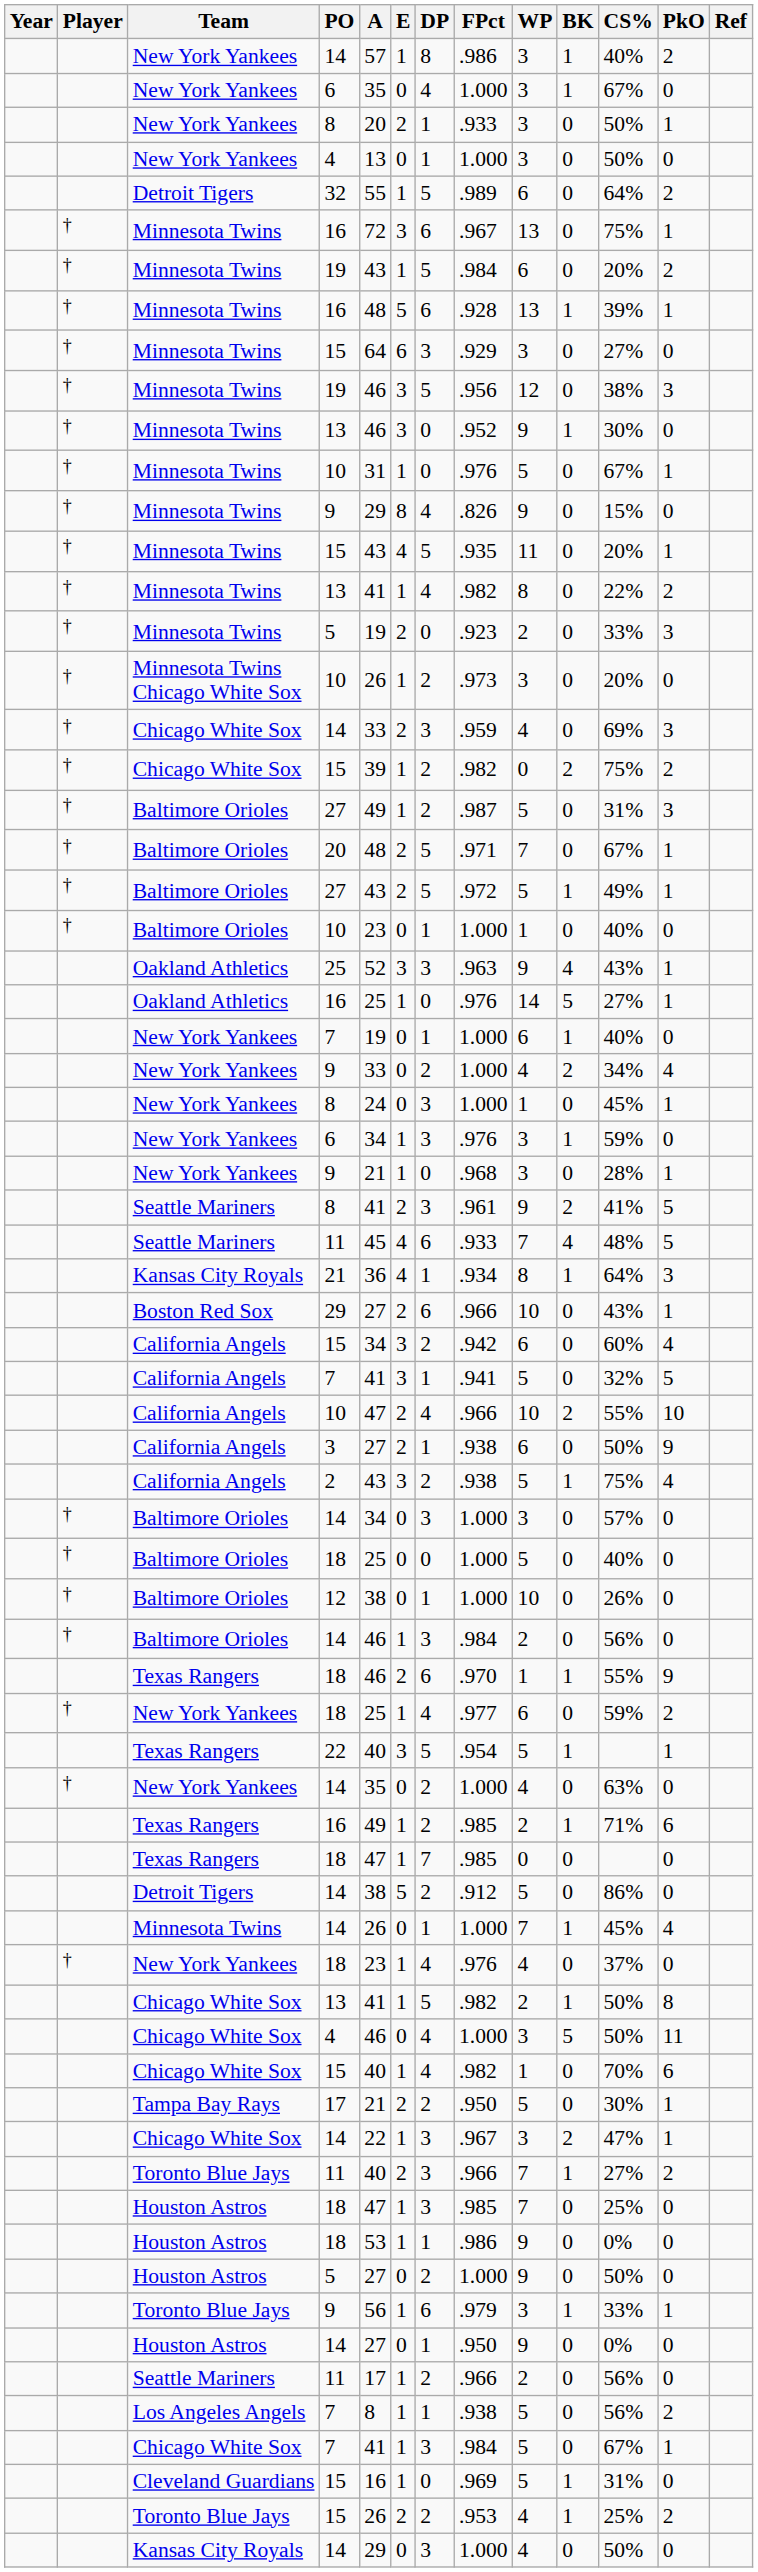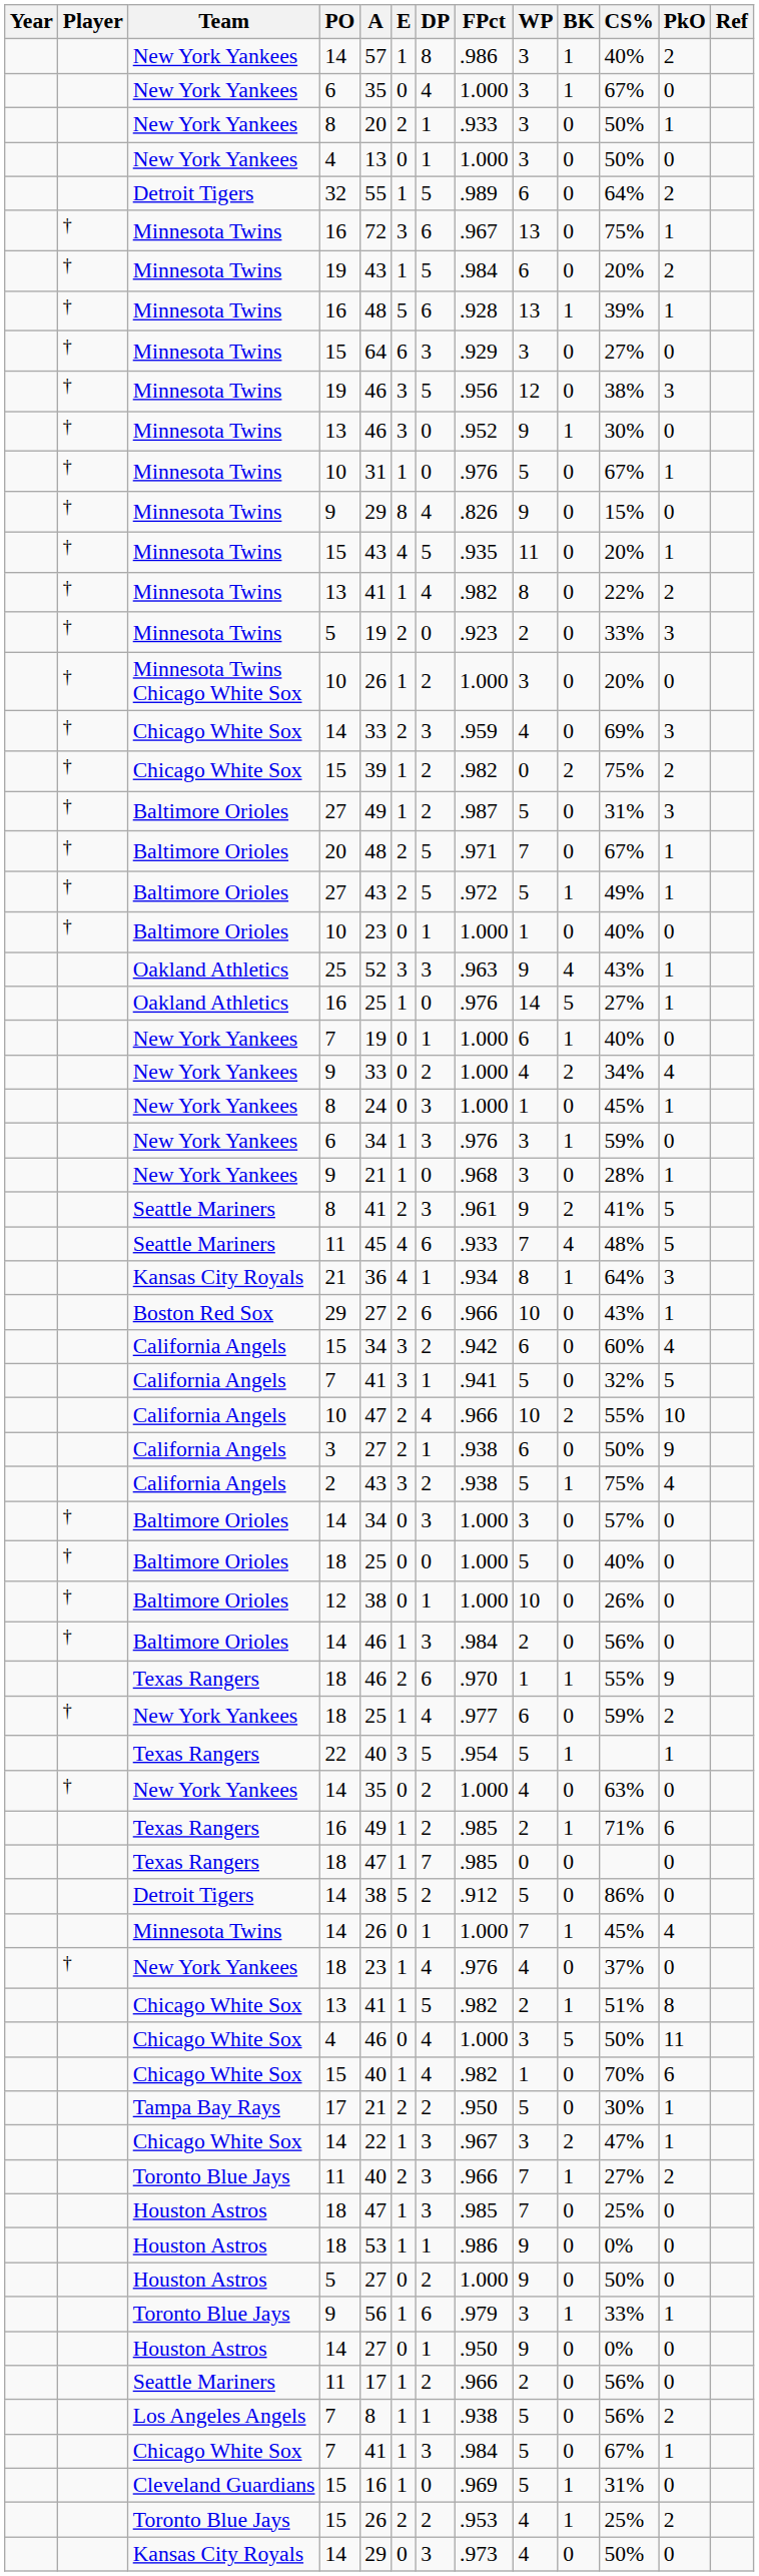 <table class="wikitable sortable" border="1">
 <tr>
 <th>Year</th>
 <th>Player</th>
 <th>Team</th>
 <th>PO</th>
 <th>A</th>
 <th>E</th>
 <th>DP</th>
 <th>FPct</th>
 <th>WP</th>
 <th>BK</th>
 <th>CS%</th>
 <th>PkO</th>
 <th class="unsortable">Ref</th>
 </tr>
 <tr>
 <td></td>
 <td></td>
 <td><a href='#'>New York Yankees</a></td>
 <td>14</td>
 <td>57</td>
 <td>1</td>
 <td>8</td>
 <td>.986</td>
 <td>3</td>
 <td>1</td>
 <td>40%</td>
 <td>2</td>
 <td></td>
 </tr>
 <tr>
 <td></td>
 <td></td>
 <td><a href='#'>New York Yankees</a></td>
 <td>6</td>
 <td>35</td>
 <td>0</td>
 <td>4</td>
 <td>1.000</td>
 <td>3</td>
 <td>1</td>
 <td>67%</td>
 <td>0</td>
 <td></td>
 </tr>
 <tr>
 <td></td>
 <td></td>
 <td><a href='#'>New York Yankees</a></td>
 <td>8</td>
 <td>20</td>
 <td>2</td>
 <td>1</td>
 <td>.933</td>
 <td>3</td>
 <td>0</td>
 <td>50%</td>
 <td>1</td>
 <td></td>
 </tr>
 <tr>
 <td></td>
 <td></td>
 <td><a href='#'>New York Yankees</a></td>
 <td>4</td>
 <td>13</td>
 <td>0</td>
 <td>1</td>
 <td>1.000</td>
 <td>3</td>
 <td>0</td>
 <td>50%</td>
 <td>0</td>
 <td></td>
 </tr>
 <tr>
 <td></td>
 <td></td>
 <td><a href='#'>Detroit Tigers</a></td>
 <td>32</td>
 <td>55</td>
 <td>1</td>
 <td>5</td>
 <td>.989</td>
 <td>6</td>
 <td>0</td>
 <td>64%</td>
 <td>2</td>
 <td></td>
 </tr>
 <tr>
 <td></td>
 <td><sup>†</sup></td>
 <td><a href='#'>Minnesota Twins</a></td>
 <td>16</td>
 <td>72</td>
 <td>3</td>
 <td>6</td>
 <td>.967</td>
 <td>13</td>
 <td>0</td>
 <td>75%</td>
 <td>1</td>
 <td></td>
 </tr>
 <tr>
 <td></td>
 <td><sup>†</sup></td>
 <td><a href='#'>Minnesota Twins</a></td>
 <td>19</td>
 <td>43</td>
 <td>1</td>
 <td>5</td>
 <td>.984</td>
 <td>6</td>
 <td>0</td>
 <td>20%</td>
 <td>2</td>
 <td></td>
 </tr>
 <tr>
 <td></td>
 <td><sup>†</sup></td>
 <td><a href='#'>Minnesota Twins</a></td>
 <td>16</td>
 <td>48</td>
 <td>5</td>
 <td>6</td>
 <td>.928</td>
 <td>13</td>
 <td>1</td>
 <td>39%</td>
 <td>1</td>
 <td></td>
 </tr>
 <tr>
 <td></td>
 <td><sup>†</sup></td>
 <td><a href='#'>Minnesota Twins</a></td>
 <td>15</td>
 <td>64</td>
 <td>6</td>
 <td>3</td>
 <td>.929</td>
 <td>3</td>
 <td>0</td>
 <td>27%</td>
 <td>0</td>
 <td></td>
 </tr>
 <tr>
 <td></td>
 <td><sup>†</sup></td>
 <td><a href='#'>Minnesota Twins</a></td>
 <td>19</td>
 <td>46</td>
 <td>3</td>
 <td>5</td>
 <td>.956</td>
 <td>12</td>
 <td>0</td>
 <td>38%</td>
 <td>3</td>
 <td></td>
 </tr>
 <tr>
 <td></td>
 <td><sup>†</sup></td>
 <td><a href='#'>Minnesota Twins</a></td>
 <td>13</td>
 <td>46</td>
 <td>3</td>
 <td>0</td>
 <td>.952</td>
 <td>9</td>
 <td>1</td>
 <td>30%</td>
 <td>0</td>
 <td></td>
 </tr>
 <tr>
 <td></td>
 <td><sup>†</sup></td>
 <td><a href='#'>Minnesota Twins</a></td>
 <td>10</td>
 <td>31</td>
 <td>1</td>
 <td>0</td>
 <td>.976</td>
 <td>5</td>
 <td>0</td>
 <td>67%</td>
 <td>1</td>
 <td></td>
 </tr>
 <tr>
 <td></td>
 <td><sup>†</sup></td>
 <td><a href='#'>Minnesota Twins</a></td>
 <td>9</td>
 <td>29</td>
 <td>8</td>
 <td>4</td>
 <td>.826</td>
 <td>9</td>
 <td>0</td>
 <td>15%</td>
 <td>0</td>
 <td></td>
 </tr>
 <tr>
 <td></td>
 <td><sup>†</sup></td>
 <td><a href='#'>Minnesota Twins</a></td>
 <td>15</td>
 <td>43</td>
 <td>4</td>
 <td>5</td>
 <td>.935</td>
 <td>11</td>
 <td>0</td>
 <td>20%</td>
 <td>1</td>
 <td></td>
 </tr>
 <tr>
 <td></td>
 <td><sup>†</sup></td>
 <td><a href='#'>Minnesota Twins</a></td>
 <td>13</td>
 <td>41</td>
 <td>1</td>
 <td>4</td>
 <td>.982</td>
 <td>8</td>
 <td>0</td>
 <td>22%</td>
 <td>2</td>
 <td></td>
 </tr>
 <tr>
 <td></td>
 <td><sup>†</sup></td>
 <td><a href='#'>Minnesota Twins</a></td>
 <td>5</td>
 <td>19</td>
 <td>2</td>
 <td>0</td>
 <td>.923</td>
 <td>2</td>
 <td>0</td>
 <td>33%</td>
 <td>3</td>
 <td></td>
 </tr>
 <tr>
 <td></td>
 <td><sup>†</sup></td>
 <td><a href='#'>Minnesota Twins</a><br><a href='#'>Chicago White Sox</a></td>
 <td>10</td>
 <td>26</td>
 <td>1</td>
 <td>2</td>
-<td>.973</td>
+<td>1.000</td>
 <td>3</td>
 <td>0</td>
 <td>20%</td>
 <td>0</td>
 <td><br></td>
 </tr>
 <tr>
 <td></td>
 <td><sup>†</sup></td>
 <td><a href='#'>Chicago White Sox</a></td>
 <td>14</td>
 <td>33</td>
 <td>2</td>
 <td>3</td>
 <td>.959</td>
 <td>4</td>
 <td>0</td>
 <td>69%</td>
 <td>3</td>
 <td></td>
 </tr>
 <tr>
 <td></td>
 <td><sup>†</sup></td>
 <td><a href='#'>Chicago White Sox</a></td>
 <td>15</td>
 <td>39</td>
 <td>1</td>
 <td>2</td>
 <td>.982</td>
 <td>0</td>
 <td>2</td>
 <td>75%</td>
 <td>2</td>
 <td></td>
 </tr>
 <tr>
 <td></td>
 <td><sup>†</sup></td>
 <td><a href='#'>Baltimore Orioles</a></td>
 <td>27</td>
 <td>49</td>
 <td>1</td>
 <td>2</td>
 <td>.987</td>
 <td>5</td>
 <td>0</td>
 <td>31%</td>
 <td>3</td>
 <td></td>
 </tr>
 <tr>
 <td></td>
 <td><sup>†</sup></td>
 <td><a href='#'>Baltimore Orioles</a></td>
 <td>20</td>
 <td>48</td>
 <td>2</td>
 <td>5</td>
 <td>.971</td>
 <td>7</td>
 <td>0</td>
 <td>67%</td>
 <td>1</td>
 <td></td>
 </tr>
 <tr>
 <td></td>
 <td><sup>†</sup></td>
 <td><a href='#'>Baltimore Orioles</a></td>
 <td>27</td>
 <td>43</td>
 <td>2</td>
 <td>5</td>
 <td>.972</td>
 <td>5</td>
 <td>1</td>
 <td>49%</td>
 <td>1</td>
 <td></td>
 </tr>
 <tr>
 <td></td>
 <td><sup>†</sup></td>
 <td><a href='#'>Baltimore Orioles</a></td>
 <td>10</td>
 <td>23</td>
 <td>0</td>
 <td>1</td>
 <td>1.000</td>
 <td>1</td>
 <td>0</td>
 <td>40%</td>
 <td>0</td>
 <td></td>
 </tr>
 <tr>
 <td></td>
 <td></td>
 <td><a href='#'>Oakland Athletics</a></td>
 <td>25</td>
 <td>52</td>
 <td>3</td>
 <td>3</td>
 <td>.963</td>
 <td>9</td>
 <td>4</td>
 <td>43%</td>
 <td>1</td>
 <td></td>
 </tr>
 <tr>
 <td></td>
 <td></td>
 <td><a href='#'>Oakland Athletics</a></td>
 <td>16</td>
 <td>25</td>
 <td>1</td>
 <td>0</td>
 <td>.976</td>
 <td>14</td>
 <td>5</td>
 <td>27%</td>
 <td>1</td>
 <td></td>
 </tr>
 <tr>
 <td></td>
 <td></td>
 <td><a href='#'>New York Yankees</a></td>
 <td>7</td>
 <td>19</td>
 <td>0</td>
 <td>1</td>
 <td>1.000</td>
 <td>6</td>
 <td>1</td>
 <td>40%</td>
 <td>0</td>
 <td></td>
 </tr>
 <tr>
 <td></td>
 <td></td>
 <td><a href='#'>New York Yankees</a></td>
 <td>9</td>
 <td>33</td>
 <td>0</td>
 <td>2</td>
 <td>1.000</td>
 <td>4</td>
 <td>2</td>
 <td>34%</td>
 <td>4</td>
 <td></td>
 </tr>
 <tr>
 <td></td>
 <td></td>
 <td><a href='#'>New York Yankees</a></td>
 <td>8</td>
 <td>24</td>
 <td>0</td>
 <td>3</td>
 <td>1.000</td>
 <td>1</td>
 <td>0</td>
 <td>45%</td>
 <td>1</td>
 <td></td>
 </tr>
 <tr>
 <td></td>
 <td></td>
 <td><a href='#'>New York Yankees</a></td>
 <td>6</td>
 <td>34</td>
 <td>1</td>
 <td>3</td>
 <td>.976</td>
 <td>3</td>
 <td>1</td>
 <td>59%</td>
 <td>0</td>
 <td></td>
 </tr>
 <tr>
 <td></td>
 <td></td>
 <td><a href='#'>New York Yankees</a></td>
 <td>9</td>
 <td>21</td>
 <td>1</td>
 <td>0</td>
 <td>.968</td>
 <td>3</td>
 <td>0</td>
 <td>28%</td>
 <td>1</td>
 <td></td>
 </tr>
 <tr>
 <td></td>
 <td></td>
 <td><a href='#'>Seattle Mariners</a></td>
 <td>8</td>
 <td>41</td>
 <td>2</td>
 <td>3</td>
 <td>.961</td>
 <td>9</td>
 <td>2</td>
 <td>41%</td>
 <td>5</td>
 <td></td>
 </tr>
 <tr>
 <td></td>
 <td></td>
 <td><a href='#'>Seattle Mariners</a></td>
 <td>11</td>
 <td>45</td>
 <td>4</td>
 <td>6</td>
 <td>.933</td>
 <td>7</td>
 <td>4</td>
 <td>48%</td>
 <td>5</td>
 <td></td>
 </tr>
 <tr>
 <td></td>
 <td></td>
 <td><a href='#'>Kansas City Royals</a></td>
 <td>21</td>
 <td>36</td>
 <td>4</td>
 <td>1</td>
 <td>.934</td>
 <td>8</td>
 <td>1</td>
 <td>64%</td>
 <td>3</td>
 <td></td>
 </tr>
 <tr>
 <td></td>
 <td></td>
 <td><a href='#'>Boston Red Sox</a></td>
 <td>29</td>
 <td>27</td>
 <td>2</td>
 <td>6</td>
 <td>.966</td>
 <td>10</td>
 <td>0</td>
 <td>43%</td>
 <td>1</td>
 <td></td>
 </tr>
 <tr>
 <td></td>
 <td></td>
 <td><a href='#'>California Angels</a></td>
 <td>15</td>
 <td>34</td>
 <td>3</td>
 <td>2</td>
 <td>.942</td>
 <td>6</td>
 <td>0</td>
 <td>60%</td>
 <td>4</td>
 <td></td>
 </tr>
 <tr>
 <td></td>
 <td></td>
 <td><a href='#'>California Angels</a></td>
 <td>7</td>
 <td>41</td>
 <td>3</td>
 <td>1</td>
 <td>.941</td>
 <td>5</td>
 <td>0</td>
 <td>32%</td>
 <td>5</td>
 <td></td>
 </tr>
 <tr>
 <td></td>
 <td></td>
 <td><a href='#'>California Angels</a></td>
 <td>10</td>
 <td>47</td>
 <td>2</td>
 <td>4</td>
 <td>.966</td>
 <td>10</td>
 <td>2</td>
 <td>55%</td>
 <td>10</td>
 <td></td>
 </tr>
 <tr>
 <td></td>
 <td></td>
 <td><a href='#'>California Angels</a></td>
 <td>3</td>
 <td>27</td>
 <td>2</td>
 <td>1</td>
 <td>.938</td>
 <td>6</td>
 <td>0</td>
 <td>50%</td>
 <td>9</td>
 <td></td>
 </tr>
 <tr>
 <td></td>
 <td></td>
 <td><a href='#'>California Angels</a></td>
 <td>2</td>
 <td>43</td>
 <td>3</td>
 <td>2</td>
 <td>.938</td>
 <td>5</td>
 <td>1</td>
 <td>75%</td>
 <td>4</td>
 <td></td>
 </tr>
 <tr>
 <td></td>
 <td><sup>†</sup></td>
 <td><a href='#'>Baltimore Orioles</a></td>
 <td>14</td>
 <td>34</td>
 <td>0</td>
 <td>3</td>
 <td>1.000</td>
 <td>3</td>
 <td>0</td>
 <td>57%</td>
 <td>0</td>
 <td></td>
 </tr>
 <tr>
 <td></td>
 <td><sup>†</sup></td>
 <td><a href='#'>Baltimore Orioles</a></td>
 <td>18</td>
 <td>25</td>
 <td>0</td>
 <td>0</td>
 <td>1.000</td>
 <td>5</td>
 <td>0</td>
 <td>40%</td>
 <td>0</td>
 <td></td>
 </tr>
 <tr>
 <td></td>
 <td><sup>†</sup></td>
 <td><a href='#'>Baltimore Orioles</a></td>
 <td>12</td>
 <td>38</td>
 <td>0</td>
 <td>1</td>
 <td>1.000</td>
 <td>10</td>
 <td>0</td>
 <td>26%</td>
 <td>0</td>
 <td></td>
 </tr>
 <tr>
 <td></td>
 <td><sup>†</sup></td>
 <td><a href='#'>Baltimore Orioles</a></td>
 <td>14</td>
 <td>46</td>
 <td>1</td>
 <td>3</td>
 <td>.984</td>
 <td>2</td>
 <td>0</td>
 <td>56%</td>
 <td>0</td>
 <td></td>
 </tr>
 <tr>
 <td></td>
 <td></td>
 <td><a href='#'>Texas Rangers</a></td>
 <td>18</td>
 <td>46</td>
 <td>2</td>
 <td>6</td>
 <td>.970</td>
 <td>1</td>
 <td>1</td>
 <td>55%</td>
 <td>9</td>
 <td></td>
 </tr>
 <tr>
 <td></td>
 <td><sup>†</sup></td>
 <td><a href='#'>New York Yankees</a></td>
 <td>18</td>
 <td>25</td>
 <td>1</td>
 <td>4</td>
 <td>.977</td>
 <td>6</td>
 <td>0</td>
 <td>59%</td>
 <td>2</td>
 <td></td>
 </tr>
 <tr>
 <td></td>
 <td></td>
 <td><a href='#'>Texas Rangers</a></td>
 <td>22</td>
 <td>40</td>
 <td>3</td>
 <td>5</td>
 <td>.954</td>
 <td>5</td>
 <td>1</td>
 <td></td>
 <td>1</td>
 <td></td>
 </tr>
 <tr>
 <td></td>
 <td><sup>†</sup></td>
 <td><a href='#'>New York Yankees</a></td>
 <td>14</td>
 <td>35</td>
 <td>0</td>
 <td>2</td>
 <td>1.000</td>
 <td>4</td>
 <td>0</td>
 <td>63%</td>
 <td>0</td>
 <td></td>
 </tr>
 <tr>
 <td></td>
 <td></td>
 <td><a href='#'>Texas Rangers</a></td>
 <td>16</td>
 <td>49</td>
 <td>1</td>
 <td>2</td>
 <td>.985</td>
 <td>2</td>
 <td>1</td>
 <td>71%</td>
 <td>6</td>
 <td></td>
 </tr>
 <tr>
 <td></td>
 <td></td>
 <td><a href='#'>Texas Rangers</a></td>
 <td>18</td>
 <td>47</td>
 <td>1</td>
 <td>7</td>
 <td>.985</td>
 <td>0</td>
 <td>0</td>
 <td></td>
 <td>0</td>
 <td></td>
 </tr>
 <tr>
 <td></td>
 <td></td>
 <td><a href='#'>Detroit Tigers</a></td>
 <td>14</td>
 <td>38</td>
 <td>5</td>
 <td>2</td>
 <td>.912</td>
 <td>5</td>
 <td>0</td>
 <td>86%</td>
 <td>0</td>
 <td></td>
 </tr>
 <tr>
 <td></td>
 <td></td>
 <td><a href='#'>Minnesota Twins</a></td>
 <td>14</td>
 <td>26</td>
 <td>0</td>
 <td>1</td>
 <td>1.000</td>
 <td>7</td>
 <td>1</td>
 <td>45%</td>
 <td>4</td>
 <td></td>
 </tr>
 <tr>
 <td></td>
 <td><sup>†</sup></td>
 <td><a href='#'>New York Yankees</a></td>
 <td>18</td>
 <td>23</td>
 <td>1</td>
 <td>4</td>
 <td>.976</td>
 <td>4</td>
 <td>0</td>
 <td>37%</td>
 <td>0</td>
 <td></td>
 </tr>
 <tr>
 <td></td>
 <td></td>
 <td><a href='#'>Chicago White Sox</a></td>
 <td>13</td>
 <td>41</td>
 <td>1</td>
 <td>5</td>
 <td>.982</td>
 <td>2</td>
 <td>1</td>
-<td>50%</td>
+<td>51%</td>
 <td>8</td>
 <td></td>
 </tr>
 <tr>
 <td></td>
 <td></td>
 <td><a href='#'>Chicago White Sox</a></td>
 <td>4</td>
 <td>46</td>
 <td>0</td>
 <td>4</td>
 <td>1.000</td>
 <td>3</td>
 <td>5</td>
 <td>50%</td>
 <td>11</td>
 <td></td>
 </tr>
 <tr>
 <td></td>
 <td></td>
 <td><a href='#'>Chicago White Sox</a></td>
 <td>15</td>
 <td>40</td>
 <td>1</td>
 <td>4</td>
 <td>.982</td>
 <td>1</td>
 <td>0</td>
 <td>70%</td>
 <td>6</td>
 <td></td>
 </tr>
 <tr>
 <td></td>
 <td></td>
 <td><a href='#'>Tampa Bay Rays</a></td>
 <td>17</td>
 <td>21</td>
 <td>2</td>
 <td>2</td>
 <td>.950</td>
 <td>5</td>
 <td>0</td>
 <td>30%</td>
 <td>1</td>
 <td></td>
 </tr>
 <tr>
 <td></td>
 <td></td>
 <td><a href='#'>Chicago White Sox</a></td>
 <td>14</td>
 <td>22</td>
 <td>1</td>
 <td>3</td>
 <td>.967</td>
 <td>3</td>
 <td>2</td>
 <td>47%</td>
 <td>1</td>
 <td></td>
 </tr>
 <tr>
 <td></td>
 <td></td>
 <td><a href='#'>Toronto Blue Jays</a></td>
 <td>11</td>
 <td>40</td>
 <td>2</td>
 <td>3</td>
 <td>.966</td>
 <td>7</td>
 <td>1</td>
 <td>27%</td>
 <td>2</td>
 <td></td>
 </tr>
 <tr>
 <td></td>
 <td></td>
 <td><a href='#'>Houston Astros</a></td>
 <td>18</td>
 <td>47</td>
 <td>1</td>
 <td>3</td>
 <td>.985</td>
 <td>7</td>
 <td>0</td>
 <td>25%</td>
 <td>0</td>
 <td></td>
 </tr>
 <tr>
 <td></td>
 <td></td>
 <td><a href='#'>Houston Astros</a></td>
 <td>18</td>
 <td>53</td>
 <td>1</td>
 <td>1</td>
 <td>.986</td>
 <td>9</td>
 <td>0</td>
 <td>0%</td>
 <td>0</td>
 <td></td>
 </tr>
 <tr>
 <td></td>
 <td></td>
 <td><a href='#'>Houston Astros</a></td>
 <td>5</td>
 <td>27</td>
 <td>0</td>
 <td>2</td>
 <td>1.000</td>
 <td>9</td>
 <td>0</td>
 <td>50%</td>
 <td>0</td>
 <td></td>
 </tr>
 <tr>
 <td></td>
 <td></td>
 <td><a href='#'>Toronto Blue Jays</a></td>
 <td>9</td>
 <td>56</td>
 <td>1</td>
 <td>6</td>
 <td>.979</td>
 <td>3</td>
 <td>1</td>
 <td>33%</td>
 <td>1</td>
 <td></td>
 </tr>
 <tr>
 <td></td>
 <td></td>
 <td><a href='#'>Houston Astros</a></td>
 <td>14</td>
 <td>27</td>
 <td>0</td>
 <td>1</td>
 <td>.950</td>
 <td>9</td>
 <td>0</td>
 <td>0%</td>
 <td>0</td>
 <td></td>
 </tr>
 <tr>
 <td></td>
 <td></td>
 <td><a href='#'>Seattle Mariners</a></td>
 <td>11</td>
 <td>17</td>
 <td>1</td>
 <td>2</td>
 <td>.966</td>
 <td>2</td>
 <td>0</td>
 <td>56%</td>
 <td>0</td>
 <td></td>
 </tr>
 <tr>
 <td></td>
 <td></td>
 <td><a href='#'>Los Angeles Angels</a></td>
 <td>7</td>
 <td>8</td>
 <td>1</td>
 <td>1</td>
 <td>.938</td>
 <td>5</td>
 <td>0</td>
 <td>56%</td>
 <td>2</td>
 <td></td>
 </tr>
 <tr>
 <td></td>
 <td></td>
 <td><a href='#'>Chicago White Sox</a></td>
 <td>7</td>
 <td>41</td>
 <td>1</td>
 <td>3</td>
 <td>.984</td>
 <td>5</td>
 <td>0</td>
 <td>67%</td>
 <td>1</td>
 <td></td>
 </tr>
 <tr>
 <td></td>
 <td></td>
 <td><a href='#'>Cleveland Guardians</a></td>
 <td>15</td>
 <td>16</td>
 <td>1</td>
 <td>0</td>
 <td>.969</td>
 <td>5</td>
 <td>1</td>
 <td>31%</td>
 <td>0</td>
 <td></td>
 </tr>
 <tr>
 <td></td>
 <td></td>
 <td><a href='#'>Toronto Blue Jays</a></td>
 <td>15</td>
 <td>26</td>
 <td>2</td>
 <td>2</td>
 <td>.953</td>
 <td>4</td>
 <td>1</td>
 <td>25%</td>
 <td>2</td>
 <td></td>
 </tr>
 <tr>
 <td></td>
 <td></td>
 <td><a href='#'>Kansas City Royals</a></td>
 <td>14</td>
 <td>29</td>
 <td>0</td>
 <td>3</td>
-<td>1.000</td>
+<td>.973</td>
 <td>4</td>
 <td>0</td>
 <td>50%</td>
 <td>0</td>
 <td></td>
 </tr>
 </table>
